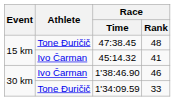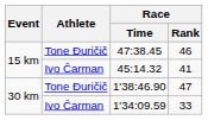 <table class="wikitable" border="1" style="font-size:90%">
 <tr>
 <th rowspan=2>Event</th>
 <th rowspan=2>Athlete</th>
 <th colspan=2>Race</th>
 </tr>
 <tr>
 <th>Time</th>
 <th>Rank</th>
 </tr>
 <tr>
 <td rowspan=2>15 km</td>
 <td><a href='#'>Tone Ðuričič</a></td>
 <td align=center>47:38.45</td>
-<td align=center>48</td>
+<td align=center>46</td>
 </tr>
 <tr>
 <td><a href='#'>Ivo Čarman</a></td>
 <td align=center>45:14.32</td>
 <td align=center>41</td>
 </tr>
 <tr>
 <td rowspan=2>30 km</td>
-<td><a href='#'>Ivo Čarman</a></td>
+<td><a href='#'>Tone Ðuričič</a></td>
 <td align=center>1'38:46.90</td>
-<td align=center>46</td>
+<td align=center>47</td>
 </tr>
 <tr>
-<td><a href='#'>Tone Ðuričič</a></td>
+<td><a href='#'>Ivo Čarman</a></td>
 <td align=center>1'34:09.59</td>
 <td align=center>33</td>
 </tr>
 </table>
